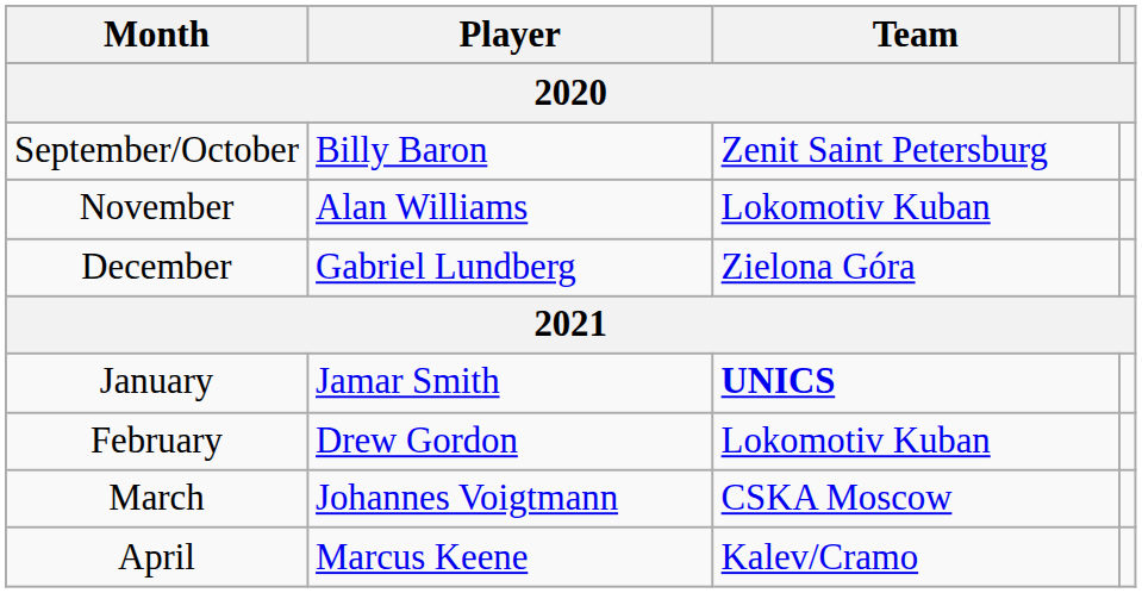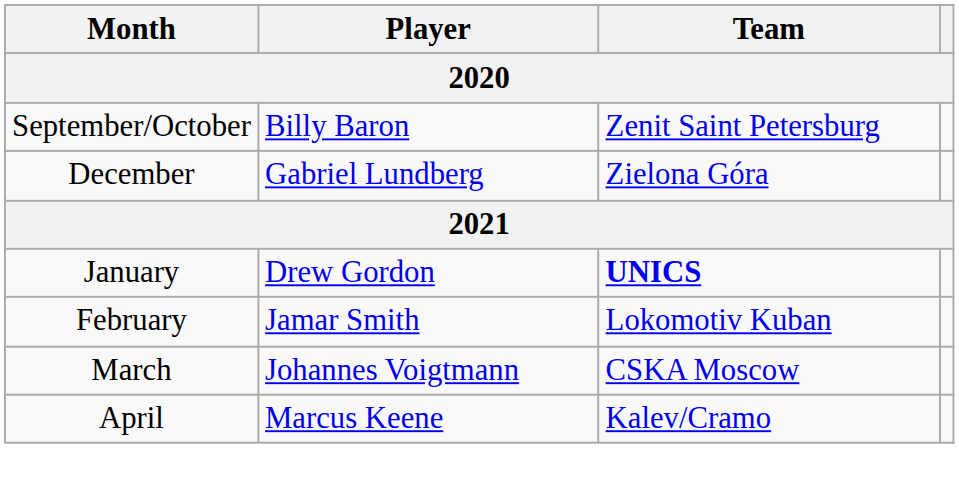 <table class="wikitable sortable" style="text-align:center;">
 <tr>
 <th>Month</th>
 <th style="width:170px;">Player</th>
 <th style="width:170px;">Team</th>
 <th></th>
 </tr>
 <tr>
 <th colspan=4>2020</th>
 </tr>
 <tr>
 <td>September/October</td>
 <td align=left> <a href='#'>Billy Baron</a></td>
 <td align=left> <a href='#'>Zenit Saint Petersburg</a></td>
 <td></td>
 </tr>
 <tr>
-<td>November</td>
-<td align=left> <a href='#'>Alan Williams</a></td>
-<td align=left> <a href='#'>Lokomotiv Kuban</a></td>
-<td></td>
-</tr>
-<tr>
 <td>December</td>
 <td align=left> <a href='#'>Gabriel Lundberg</a></td>
 <td align=left> <a href='#'>Zielona Góra</a></td>
 <td></td>
 </tr>
 <tr>
 <th colspan=4>2021</th>
 </tr>
 <tr>
 <td>January</td>
-<td align=left> <a href='#'>Jamar Smith</a></td>
+<td align=left> <a href='#'>Drew Gordon</a></td>
 <td align=left><strong> <a href='#'>UNICS</a></strong></td>
 <td></td>
 </tr>
 <tr>
 <td>February</td>
-<td align=left> <a href='#'>Drew Gordon</a></td>
+<td align=left> <a href='#'>Jamar Smith</a></td>
 <td align=left> <a href='#'>Lokomotiv Kuban</a></td>
 <td></td>
 </tr>
 <tr>
 <td>March</td>
 <td align=left> <a href='#'>Johannes Voigtmann</a></td>
 <td align=left> <a href='#'>CSKA Moscow</a></td>
 <td></td>
 </tr>
 <tr>
 <td>April</td>
 <td align=left> <a href='#'>Marcus Keene</a></td>
 <td align=left> <a href='#'>Kalev/Cramo</a></td>
 <td></td>
 </tr>
 </table>
